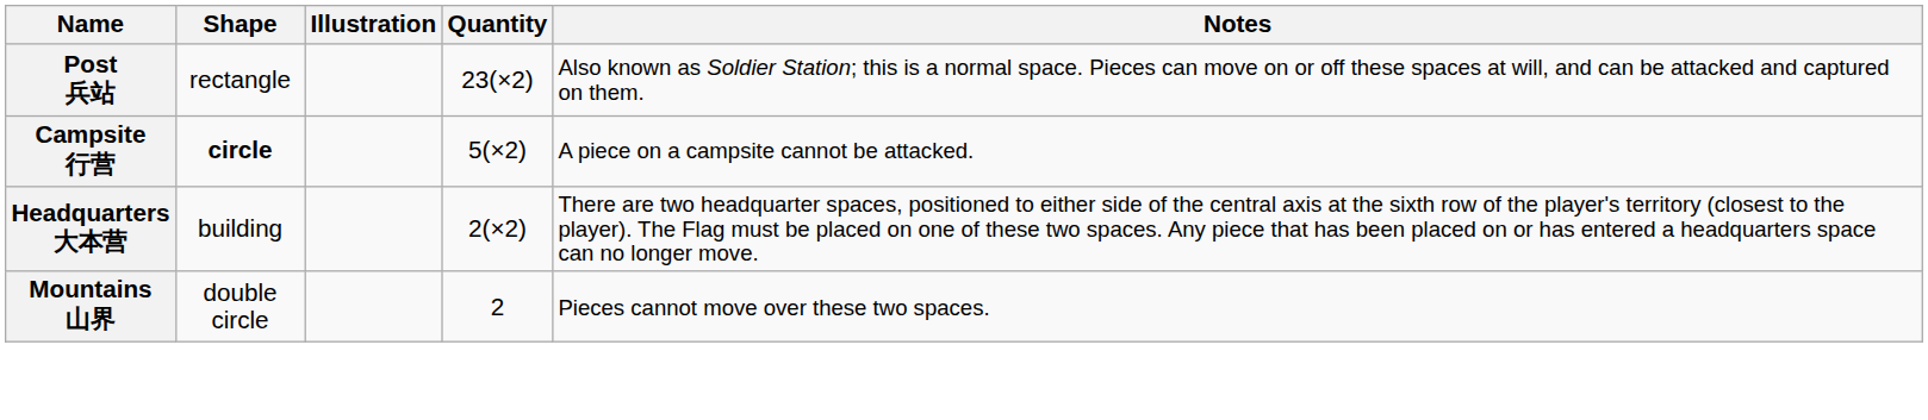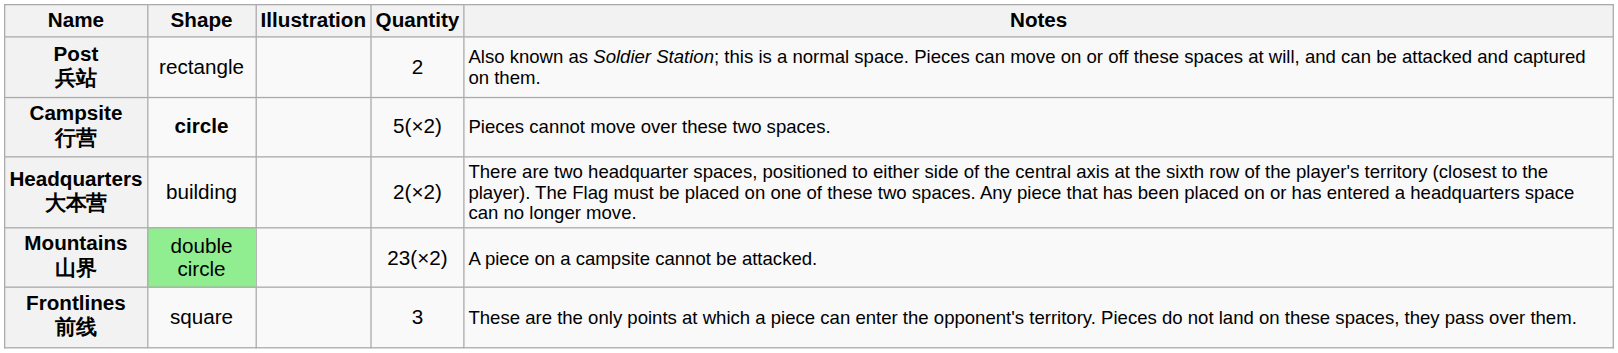 <table class="wikitable" style="font-size:100%;text-align:center;">
 <tr>
 <th>Name</th>
 <th>Shape</th>
 <th>Illustration</th>
 <th>Quantity</th>
 <th>Notes</th>
 </tr>
 <tr>
 <th>Post<br>兵站</th>
 <td>rectangle</td>
 <td></td>
-<td>23(×2)</td>
+<td>2</td>
 <td style="font-size:90%;text-align:left;">Also known as <em>Soldier Station</em>; this is a normal space. Pieces can move on or off these spaces at will, and can be attacked and captured on them.</td>
 </tr>
 <tr>
 <th>Campsite<br>行营</th>
 <td><strong>circle</strong></td>
 <td></td>
 <td>5(×2)</td>
-<td style="font-size:90%;text-align:left;">A piece on a campsite cannot be attacked.</td>
+<td style="font-size:90%;text-align:left;">Pieces cannot move over these two spaces.</td>
 </tr>
 <tr>
 <th>Headquarters<br>大本营</th>
 <td>building</td>
 <td></td>
 <td>2(×2)</td>
 <td style="font-size:90%;text-align:left;">There are two headquarter spaces, positioned to either side of the central axis at the sixth row of the player's territory (closest to the player). The Flag must be placed on one of these two spaces. Any piece that has been placed on or has entered a headquarters space can no longer move.</td>
 </tr>
 <tr>
 <th>Mountains<br>山界</th>
-<td>double circle</td>
+<td style="background: lightgreen;">double circle</td>
 <td></td>
-<td>2</td>
-<td style="font-size:90%;text-align:left;">Pieces cannot move over these two spaces.</td>
+<td>23(×2)</td>
+<td style="font-size:90%;text-align:left;">A piece on a campsite cannot be attacked.</td>
+</tr>
+<tr>
+<th>Frontlines<br>前线</th>
+<td>square</td>
+<td></td>
+<td>3</td>
+<td style="font-size:90%;text-align:left;">These are the only points at which a piece can enter the opponent's territory. Pieces do not land on these spaces, they pass over them.</td>
 </tr>
 </table>
